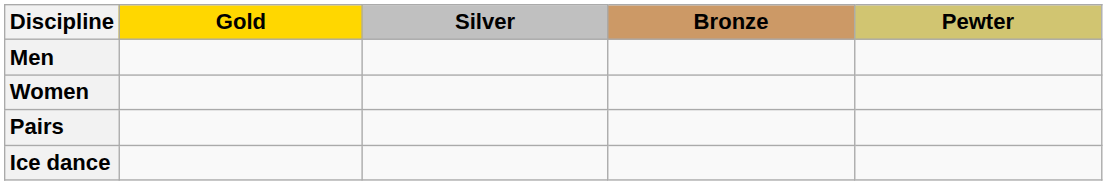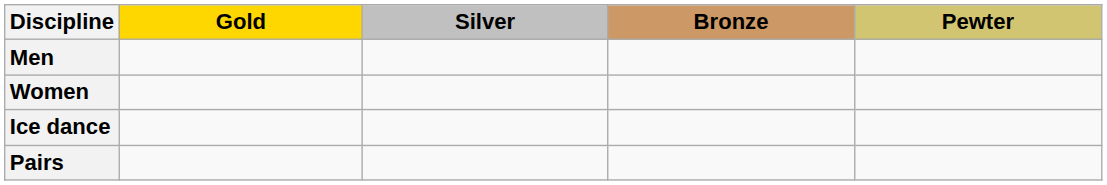 <table class="wikitable unsortable" style="text-align:left; width:90%">
 <tr>
 <th scope="col">Discipline</th>
 <td scope="col" style="text-align:center; width:25%; background:gold"><strong>Gold</strong></td>
 <td scope="col" style="text-align:center; width:25%; background:silver"><strong>Silver</strong></td>
 <td scope="col" style="text-align:center; width:25%; background:#c96"><strong>Bronze</strong></td>
 <td scope="col" style="text-align:center; width:25%; background:#d1c571"><strong>Pewter</strong></td>
 </tr>
 <tr>
 <th scope="row" style="text-align:left">Men</th>
 <td></td>
 <td></td>
 <td></td>
 <td></td>
 </tr>
 <tr>
 <th scope="row" style="text-align:left">Women</th>
 <td></td>
 <td></td>
 <td></td>
 <td></td>
 </tr>
 <tr>
+<th scope="row" style="text-align:left">Ice dance</th>
+<td></td>
+<td></td>
+<td></td>
+<td></td>
+</tr>
+<tr>
 <th scope="row" style="text-align:left">Pairs</th>
 <td></td>
 <td></td>
 <td></td>
 <td></td>
 </tr>
-<tr>
-<th scope="row" style="text-align:left">Ice dance</th>
-<td></td>
-<td></td>
-<td></td>
-<td></td>
-</tr>
 </table>
